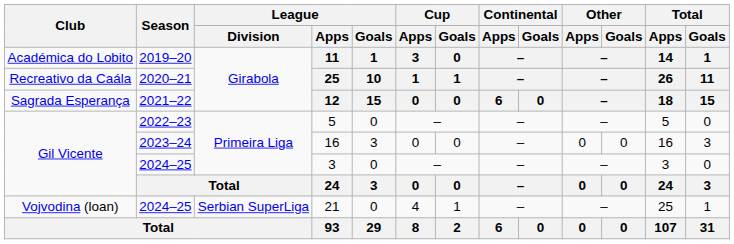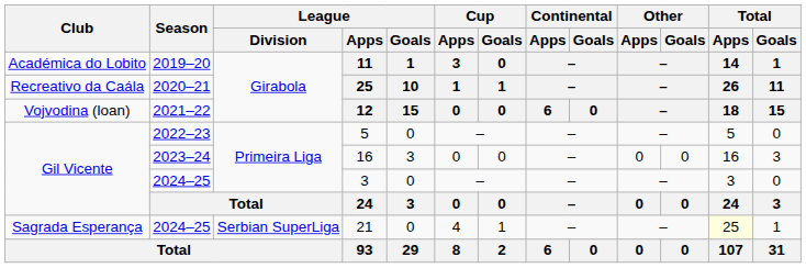 <table class="wikitable" style="text-align: center">
 <tr>
 <th rowspan="2">Club</th>
 <th rowspan="2">Season</th>
 <th colspan="3">League</th>
 <th colspan="2">Cup</th>
 <th colspan="2">Continental</th>
 <th colspan="2">Other</th>
 <th colspan="2">Total</th>
 </tr>
 <tr>
 <th>Division</th>
 <th>Apps</th>
 <th>Goals</th>
 <th>Apps</th>
 <th>Goals</th>
 <th>Apps</th>
 <th>Goals</th>
 <th>Apps</th>
 <th>Goals</th>
 <th>Apps</th>
 <th>Goals</th>
 </tr>
 <tr>
 <td><a href='#'>Académica do Lobito</a></td>
 <td><a href='#'>2019–20</a></td>
 <td rowspan="3"><a href='#'>Girabola</a></td>
 <th>11</th>
 <th>1</th>
 <th>3</th>
 <th>0</th>
 <th colspan="2">–</th>
 <th colspan="2">–</th>
 <th>14</th>
 <th>1</th>
 </tr>
 <tr>
 <td><a href='#'>Recreativo da Caála</a></td>
 <td><a href='#'>2020–21</a></td>
 <th>25</th>
 <th>10</th>
 <th>1</th>
 <th>1</th>
 <th colspan="2">–</th>
 <th colspan="2">–</th>
 <th>26</th>
 <th>11</th>
 </tr>
 <tr>
-<td><a href='#'>Sagrada Esperança</a></td>
+<td><a href='#'>Vojvodina</a> (loan)</td>
 <td><a href='#'>2021–22</a></td>
 <th>12</th>
 <th>15</th>
 <th>0</th>
 <th>0</th>
 <th>6</th>
 <th>0</th>
 <th colspan="2">–</th>
 <th>18</th>
 <th>15</th>
 </tr>
 <tr>
 <td rowspan="4"><a href='#'>Gil Vicente</a></td>
 <td><a href='#'>2022–23</a></td>
 <td rowspan="3"><a href='#'>Primeira Liga</a></td>
 <td>5</td>
 <td>0</td>
 <td colspan="2">–</td>
 <td colspan="2">–</td>
 <td colspan="2">–</td>
 <td>5</td>
 <td>0</td>
 </tr>
 <tr>
 <td><a href='#'>2023–24</a></td>
 <td>16</td>
 <td>3</td>
 <td>0</td>
 <td>0</td>
 <td colspan="2">–</td>
 <td>0</td>
 <td>0</td>
 <td>16</td>
 <td>3</td>
 </tr>
 <tr>
 <td><a href='#'>2024–25</a></td>
 <td>3</td>
 <td>0</td>
 <td colspan="2">–</td>
 <td colspan="2">–</td>
 <td colspan="2">–</td>
 <td>3</td>
 <td>0</td>
 </tr>
 <tr>
 <th colspan="2">Total</th>
 <th>24</th>
 <th>3</th>
 <th>0</th>
 <th>0</th>
 <th colspan="2">–</th>
 <th>0</th>
 <th>0</th>
 <th>24</th>
 <th>3</th>
 </tr>
 <tr>
-<td><a href='#'>Vojvodina</a> (loan)</td>
+<td><a href='#'>Sagrada Esperança</a></td>
 <td><a href='#'>2024–25</a></td>
 <td><a href='#'>Serbian SuperLiga</a></td>
 <td>21</td>
 <td>0</td>
 <td>4</td>
 <td>1</td>
 <td colspan="2">–</td>
 <td colspan="2">–</td>
-<td>25</td>
+<td style="background: lightyellow;">25</td>
 <td>1</td>
 </tr>
 <tr>
 <th colspan="3"><strong>Total</strong></th>
 <th>93</th>
 <th>29</th>
 <th>8</th>
 <th>2</th>
 <th>6</th>
 <th>0</th>
 <th>0</th>
 <th>0</th>
 <th>107</th>
 <th>31</th>
 </tr>
 </table>
